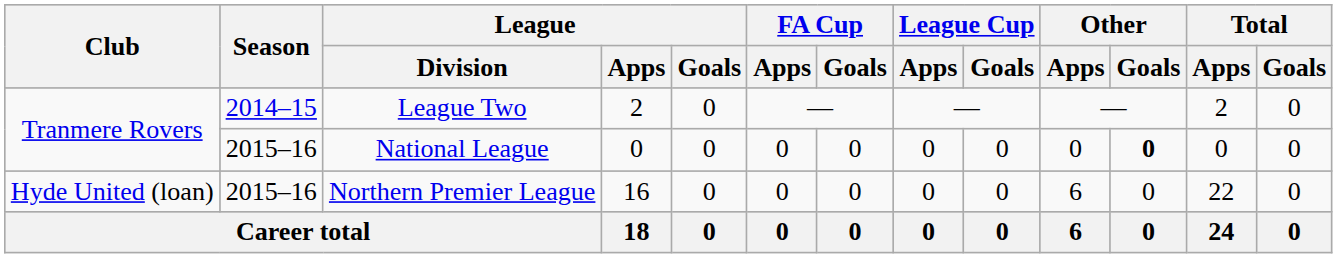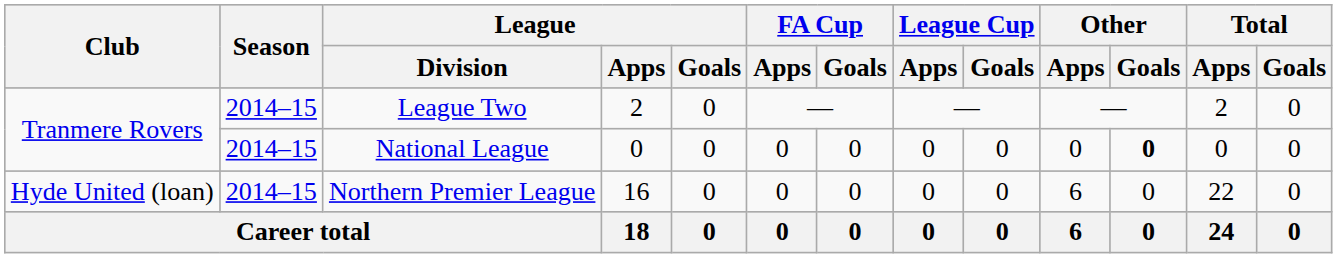 <table class="wikitable" style="text-align: center;">
 <tr>
 <th rowspan="2">Club</th>
 <th rowspan="2">Season</th>
 <th colspan="3">League</th>
 <th colspan="2"><a href='#'>FA Cup</a></th>
 <th colspan="2"><a href='#'>League Cup</a></th>
 <th colspan="2">Other</th>
 <th colspan="2">Total</th>
 </tr>
 <tr>
 <th>Division</th>
 <th>Apps</th>
 <th>Goals</th>
 <th>Apps</th>
 <th>Goals</th>
 <th>Apps</th>
 <th>Goals</th>
 <th>Apps</th>
 <th>Goals</th>
 <th>Apps</th>
 <th>Goals</th>
 </tr>
 <tr>
 <td rowspan="2" valign="center"><a href='#'>Tranmere Rovers</a></td>
 <td><a href='#'>2014–15</a></td>
 <td><a href='#'>League Two</a></td>
 <td>2</td>
 <td>0</td>
 <td colspan="2">—</td>
 <td colspan="2">—</td>
 <td colspan="2">—</td>
 <td>2</td>
 <td>0</td>
 </tr>
 <tr>
-<td>2015–16</td>
+<td><a href='#'>2014–15</a></td>
 <td><a href='#'>National League</a></td>
 <td>0</td>
 <td>0</td>
 <td>0</td>
 <td>0</td>
 <td>0</td>
 <td>0</td>
 <td>0</td>
 <td><strong>0</strong></td>
 <td>0</td>
 <td>0</td>
 </tr>
 <tr>
 <td valign="center"><a href='#'>Hyde United</a> (loan)</td>
-<td>2015–16</td>
+<td><a href='#'>2014–15</a></td>
 <td><a href='#'>Northern Premier League</a></td>
 <td>16</td>
 <td>0</td>
 <td>0</td>
 <td>0</td>
 <td>0</td>
 <td>0</td>
 <td>6</td>
 <td>0</td>
 <td>22</td>
 <td>0</td>
 </tr>
 <tr>
 <th colspan=3>Career total</th>
 <th>18</th>
 <th>0</th>
 <th>0</th>
 <th>0</th>
 <th>0</th>
 <th>0</th>
 <th>6</th>
 <th>0</th>
 <th>24</th>
 <th>0</th>
 </tr>
 </table>
